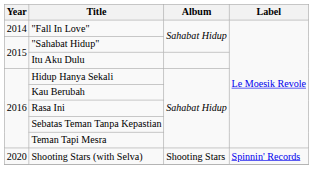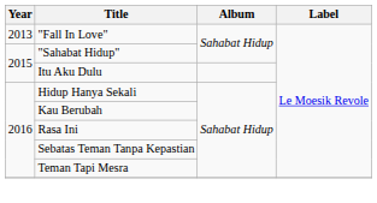 <table class="wikitable">
 <tr>
 <th>Year</th>
 <th>Title</th>
 <th>Album</th>
 <th>Label</th>
 </tr>
 <tr>
-<td>2014</td>
+<td>2013</td>
 <td>"Fall In Love"</td>
 <td rowspan= "2"><em>Sahabat Hidup</em></td>
 <td rowspan="8"><a href='#'>Le Moesik Revole</a></td>
 </tr>
 <tr>
 <td rowspan="2">2015</td>
 <td>"Sahabat Hidup"</td>
 </tr>
 <tr>
 <td>Itu Aku Dulu</td>
 <td></td>
 </tr>
 <tr>
 <td rowspan="5">2016</td>
 <td>Hidup Hanya Sekali</td>
 <td rowspan="5"><em>Sahabat Hidup</em></td>
 </tr>
 <tr>
 <td>Kau Berubah</td>
 </tr>
 <tr>
 <td>Rasa Ini</td>
 </tr>
 <tr>
 <td>Sebatas Teman Tanpa Kepastian</td>
 </tr>
 <tr>
 <td>Teman Tapi Mesra</td>
 </tr>
 <tr>
-<td>2020</td>
-<td>Shooting Stars (with Selva)</td>
-<td>Shooting Stars</td>
-<td><a href='#'>Spinnin' Records</a></td>
-</tr>
-<tr>
 </tr>
 </table>
